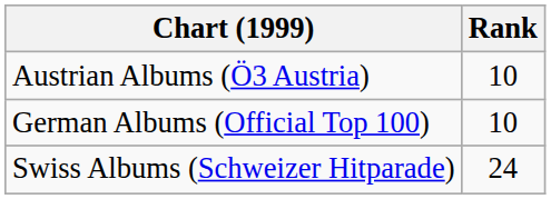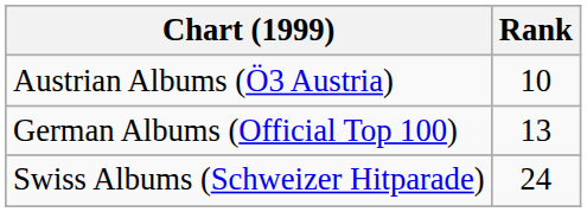 <table class="wikitable sortable">
 <tr>
 <th>Chart (1999)</th>
 <th>Rank</th>
 </tr>
 <tr>
 <td>Austrian Albums (<a href='#'>Ö3 Austria</a>)</td>
 <td style="text-align:center;">10</td>
 </tr>
 <tr>
 <td>German Albums (<a href='#'>Official Top 100</a>)</td>
-<td style="text-align:center;">10</td>
+<td style="text-align:center;">13</td>
 </tr>
 <tr>
 <td>Swiss Albums (<a href='#'>Schweizer Hitparade</a>)</td>
 <td style="text-align:center;">24</td>
 </tr>
 </table>
